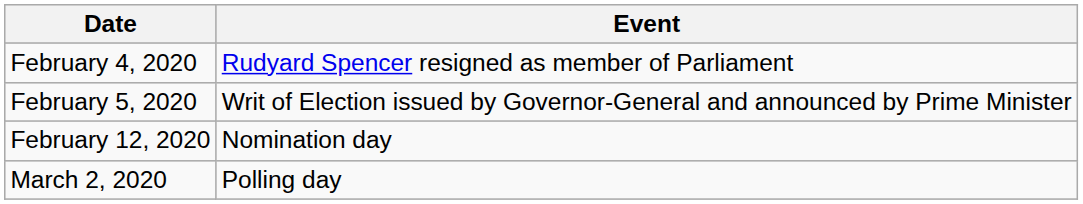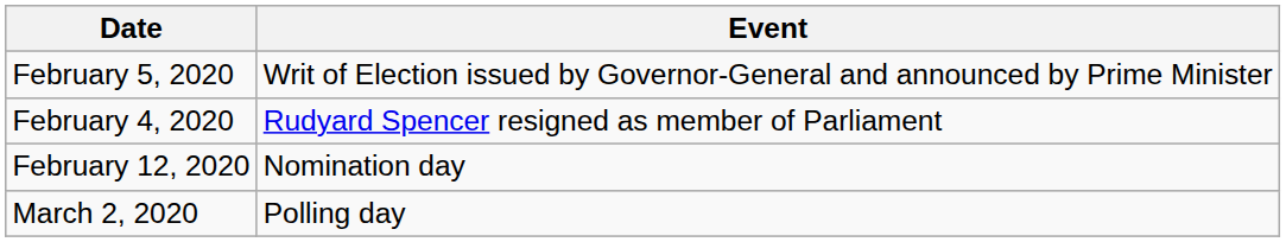 <table class="wikitable">
 <tr>
 <th>Date</th>
 <th>Event</th>
 </tr>
 <tr>
+<td>February 5, 2020</td>
+<td>Writ of Election issued by Governor-General and announced by Prime Minister</td>
+</tr>
+<tr>
 <td>February 4, 2020</td>
 <td><a href='#'>Rudyard Spencer</a> resigned as member of Parliament</td>
-</tr>
-<tr>
-<td>February 5, 2020</td>
-<td>Writ of Election issued by Governor-General and announced by Prime Minister</td>
 </tr>
 <tr>
 <td>February 12, 2020</td>
 <td>Nomination day</td>
 </tr>
 <tr>
 <td>March 2, 2020</td>
 <td>Polling day</td>
 </tr>
 </table>
